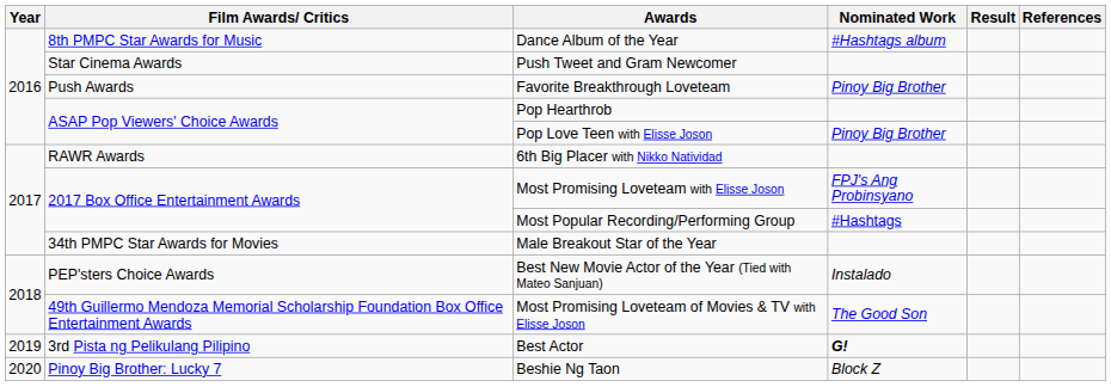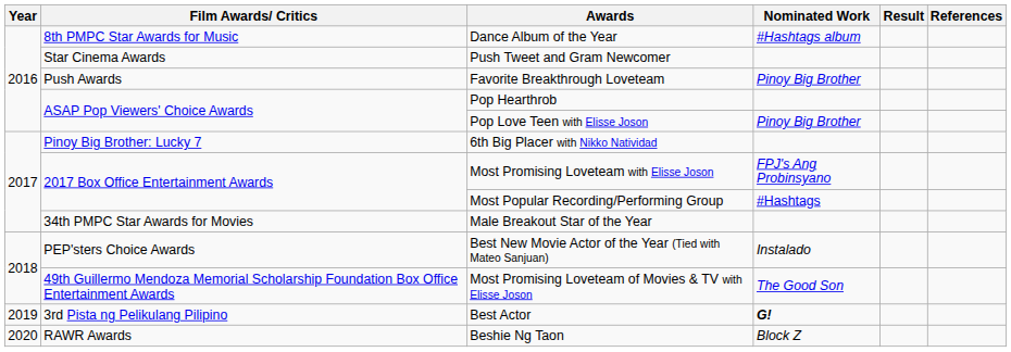 <table class="wikitable" style="font-size: 95%;" width="90%">
 <tr>
 <th>Year</th>
 <th>Film Awards/ Critics</th>
 <th>Awards</th>
 <th>Nominated Work</th>
 <th>Result</th>
 <th>References</th>
 </tr>
 <tr>
 <td rowspan=5>2016</td>
 <td><a href='#'>8th PMPC Star Awards for Music</a></td>
 <td>Dance Album of the Year</td>
 <td><em><a href='#'>#Hashtags album</a></em></td>
 <td></td>
 <td></td>
 </tr>
 <tr>
 <td>Star Cinema Awards</td>
 <td>Push Tweet and Gram Newcomer</td>
 <td></td>
 <td></td>
 <td></td>
 </tr>
 <tr>
 <td>Push Awards</td>
 <td>Favorite Breakthrough Loveteam</td>
 <td><em><a href='#'>Pinoy Big Brother</a></em></td>
 <td></td>
 <td></td>
 </tr>
 <tr>
 <td rowspan=2><a href='#'>ASAP Pop Viewers' Choice Awards</a></td>
 <td>Pop Hearthrob</td>
 <td></td>
 <td></td>
 <td></td>
 </tr>
 <tr>
 <td>Pop Love Teen <small>with <a href='#'>Elisse Joson</a></small></td>
 <td><em><a href='#'>Pinoy Big Brother</a></em></td>
 <td></td>
 <td></td>
 </tr>
 <tr>
 <td rowspan=4>2017</td>
-<td>RAWR Awards</td>
+<td><a href='#'>Pinoy Big Brother: Lucky 7</a></td>
 <td>6th Big Placer <small>with <a href='#'>Nikko Natividad</a></small></td>
 <td></td>
 <td></td>
 <td></td>
 </tr>
 <tr>
 <td rowspan=2><a href='#'>2017 Box Office Entertainment Awards</a></td>
 <td>Most Promising Loveteam <small>with <a href='#'>Elisse Joson</a></small></td>
 <td><em><a href='#'>FPJ's Ang Probinsyano</a></em></td>
 <td></td>
 <td></td>
 </tr>
 <tr>
 <td>Most Popular Recording/Performing Group</td>
 <td><a href='#'>#Hashtags</a></td>
 <td></td>
 <td></td>
 </tr>
 <tr>
 <td>34th PMPC Star Awards for Movies</td>
 <td>Male Breakout Star of the Year</td>
 <td></td>
 <td></td>
 <td></td>
 </tr>
 <tr>
 <td rowspan="2">2018</td>
 <td>PEP'sters Choice Awards</td>
 <td>Best New Movie Actor of the Year <small>(Tied with Mateo Sanjuan)</small></td>
 <td><em>Instalado</em></td>
 <td></td>
 <td></td>
 </tr>
 <tr>
 <td><a href='#'>49th Guillermo Mendoza Memorial Scholarship Foundation Box Office Entertainment Awards</a></td>
 <td>Most Promising Loveteam of Movies & TV <small>with <a href='#'>Elisse Joson</a></small></td>
 <td><em><a href='#'>The Good Son</a></em></td>
 <td></td>
 <td></td>
 </tr>
 <tr>
 <td>2019</td>
 <td>3rd <a href='#'>Pista ng Pelikulang Pilipino</a></td>
 <td>Best Actor</td>
 <td><strong><em>G!</em></strong></td>
 <td></td>
 <td></td>
 </tr>
 <tr>
 <td>2020</td>
-<td><a href='#'>Pinoy Big Brother: Lucky 7</a></td>
+<td>RAWR Awards</td>
 <td>Beshie Ng Taon</td>
 <td><em>Block Z</em></td>
 <td></td>
 <td></td>
 </tr>
 </table>
